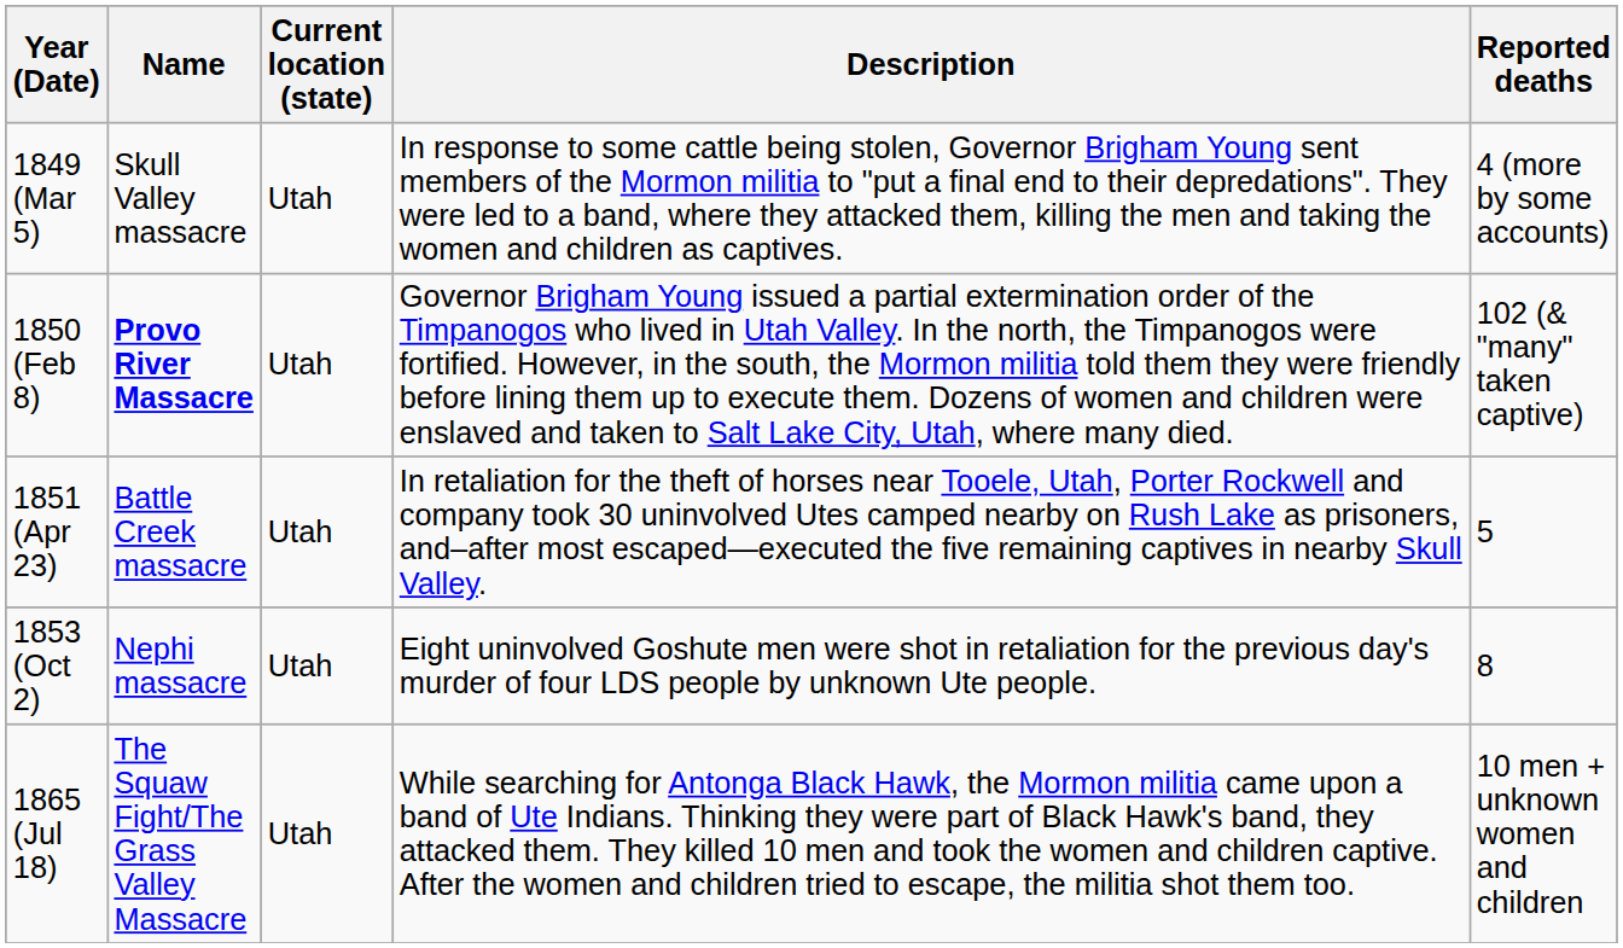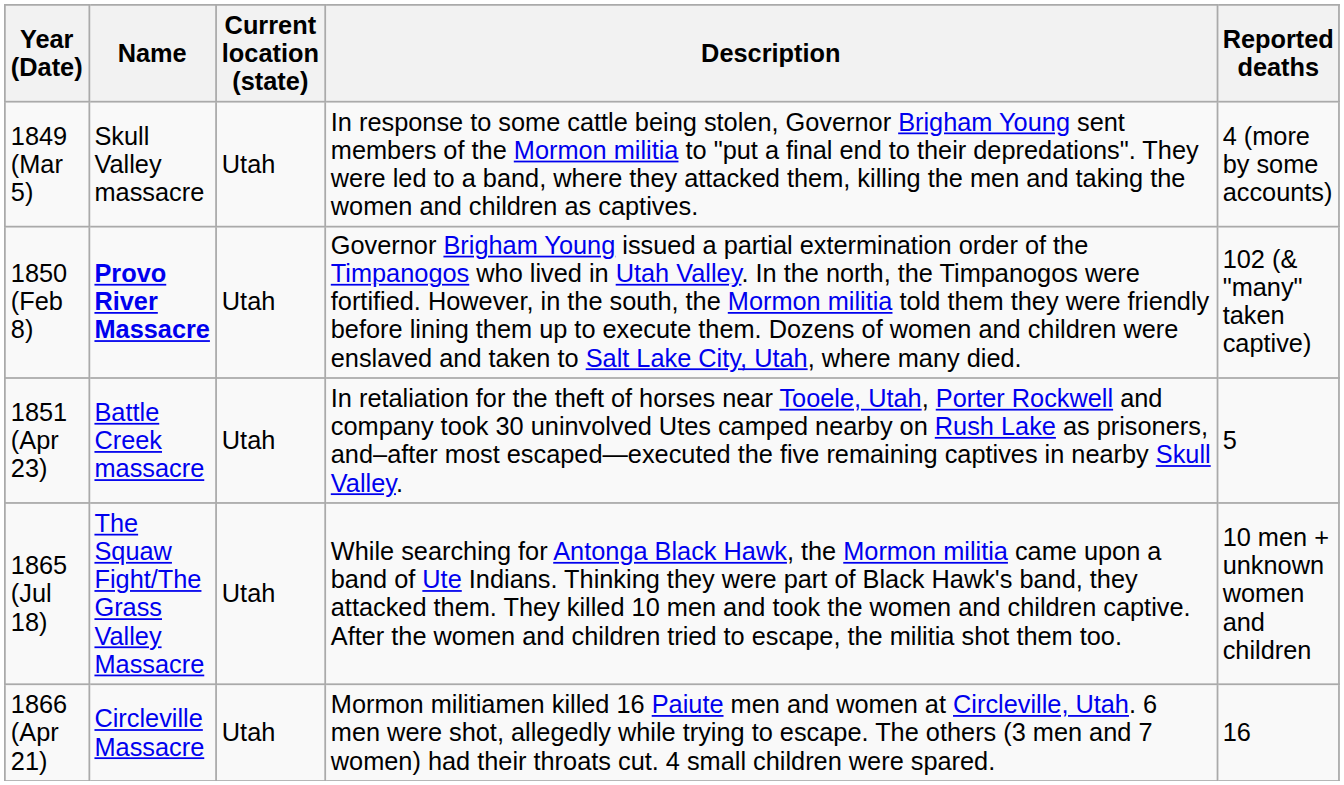 <table class="sortable wikitable" style="font-size:90%;">
 <tr>
 <th style="text-align:center; width:10px;">Year (Date)</th>
 <th width=10px>Name</th>
 <th width=10px>Current location (state)</th>
 <th class="unsortable" style="width:500px;">Description</th>
 <th width=15px>Reported deaths</th>
 </tr>
 <tr>
 <td>1849 (Mar 5)</td>
 <td>Skull Valley massacre</td>
 <td>Utah</td>
 <td>In response to some cattle being stolen, Governor <a href='#'>Brigham Young</a> sent members of the <a href='#'>Mormon militia</a> to "put a final end to their depredations". They were led to a band, where they attacked them, killing the men and taking the women and children as captives.</td>
 <td>4 (more by some accounts)</td>
 </tr>
 <tr>
 <td>1850 (Feb 8)</td>
 <td><strong><a href='#'>Provo River Massacre</a></strong></td>
 <td>Utah</td>
 <td>Governor <a href='#'>Brigham Young</a> issued a partial extermination order of the <a href='#'>Timpanogos</a> who lived in <a href='#'>Utah Valley</a>. In the north, the Timpanogos were fortified. However, in the south, the <a href='#'>Mormon militia</a> told them they were friendly before lining them up to execute them. Dozens of women and children were enslaved and taken to <a href='#'>Salt Lake City, Utah</a>, where many died.</td>
 <td>102 (& "many" taken captive)</td>
 </tr>
 <tr>
 <td>1851 (Apr 23)</td>
 <td><a href='#'>Battle Creek massacre</a></td>
 <td>Utah</td>
 <td>In retaliation for the theft of horses near <a href='#'>Tooele, Utah</a>, <a href='#'>Porter Rockwell</a> and company took 30 uninvolved Utes camped nearby on <a href='#'>Rush Lake</a> as prisoners, and–after most escaped—executed the five remaining captives in nearby <a href='#'>Skull Valley</a>.</td>
 <td>5</td>
 </tr>
 <tr>
-<td>1853 (Oct 2)</td>
-<td><a href='#'>Nephi massacre</a></td>
-<td>Utah</td>
-<td>Eight uninvolved Goshute men were shot in retaliation for the previous day's murder of four LDS people by unknown Ute people.</td>
-<td>8</td>
-</tr>
-<tr>
 <td>1865 (Jul 18)</td>
 <td><a href='#'>The Squaw Fight/The Grass Valley Massacre</a></td>
 <td>Utah</td>
 <td>While searching for <a href='#'>Antonga Black Hawk</a>, the <a href='#'>Mormon militia</a> came upon a band of <a href='#'>Ute</a> Indians. Thinking they were part of Black Hawk's band, they attacked them. They killed 10 men and took the women and children captive. After the women and children tried to escape, the militia shot them too.</td>
 <td>10 men + unknown women and children</td>
 </tr>
+<tr>
+<td>1866 (Apr 21)</td>
+<td><a href='#'>Circleville Massacre</a></td>
+<td>Utah</td>
+<td>Mormon militiamen killed 16 <a href='#'>Paiute</a> men and women at <a href='#'>Circleville, Utah</a>. 6 men were shot, allegedly while trying to escape. The others (3 men and 7 women) had their throats cut. 4 small children were spared.</td>
+<td>16</td>
+</tr>
 </table>
